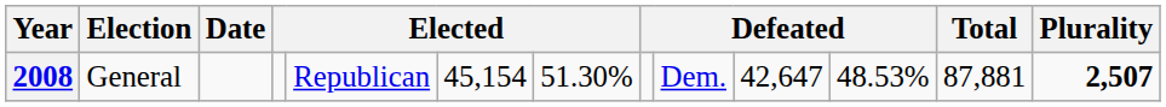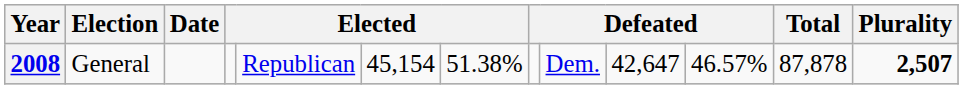 <table class="wikitable">
 <tr>
 <th>Year</th>
 <th>Election</th>
 <th>Date</th>
 <th colspan="4">Elected</th>
 <th colspan="4">Defeated</th>
 <th>Total</th>
 <th>Plurality</th>
 </tr>
 <tr>
 <th valign="top"><a href='#'>2008</a></th>
 <td valign="top">General</td>
 <td valign="top"></td>
 <td valign="top"></td>
 <td valign="top" ><a href='#'>Republican</a></td>
 <td align="right" valign="top">45,154</td>
-<td align="right" valign="top">51.30%</td>
+<td align="right" valign="top">51.38%</td>
 <td valign="top"></td>
 <td valign="top" ><a href='#'>Dem.</a></td>
 <td align="right" valign="top">42,647</td>
-<td align="right" valign="top">48.53%</td>
-<td align="right" valign="top">87,881</td>
+<td align="right" valign="top">46.57%</td>
+<td align="right" valign="top">87,878</td>
 <td align="right" valign="top"><strong>2,507</strong></td>
 </tr>
 </table>
